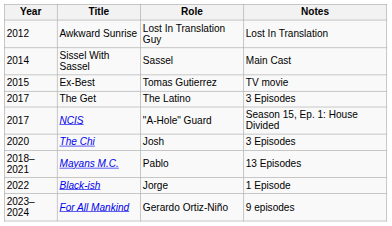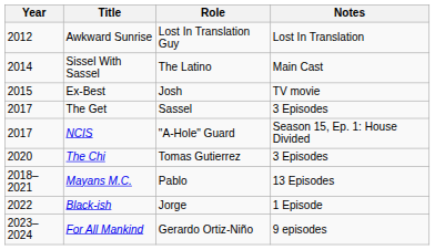 <table class="wikitable sortable">
 <tr>
 <th>Year</th>
 <th>Title</th>
 <th>Role</th>
 <th>Notes</th>
 </tr>
 <tr>
 <td>2012</td>
 <td>Awkward Sunrise</td>
 <td>Lost In Translation Guy</td>
 <td>Lost In Translation</td>
 </tr>
 <tr>
 <td>2014</td>
 <td>Sissel With Sassel</td>
-<td>Sassel</td>
+<td>The Latino</td>
 <td>Main Cast</td>
 </tr>
 <tr>
 <td>2015</td>
 <td>Ex-Best</td>
-<td>Tomas Gutierrez</td>
+<td>Josh</td>
 <td>TV movie</td>
 </tr>
 <tr>
 <td>2017</td>
 <td>The Get</td>
-<td>The Latino</td>
+<td>Sassel</td>
 <td>3 Episodes</td>
 </tr>
 <tr>
 <td>2017</td>
 <td><a href='#'><em>NCIS</em></a></td>
 <td>"A-Hole" Guard</td>
 <td>Season 15, Ep. 1: House Divided</td>
 </tr>
 <tr>
 <td>2020</td>
 <td><em><a href='#'>The Chi</a></em></td>
-<td>Josh</td>
+<td>Tomas Gutierrez</td>
 <td>3 Episodes</td>
 </tr>
 <tr>
 <td>2018–2021</td>
 <td><em><a href='#'>Mayans M.C.</a></em></td>
 <td>Pablo</td>
 <td>13 Episodes</td>
 </tr>
 <tr>
 <td>2022</td>
 <td><em><a href='#'>Black-ish</a></em></td>
 <td>Jorge</td>
 <td>1 Episode</td>
 </tr>
 <tr>
 <td>2023–2024</td>
 <td><em><a href='#'>For All Mankind</a></em></td>
 <td>Gerardo Ortiz-Niño</td>
 <td>9 episodes</td>
 </tr>
 </table>
